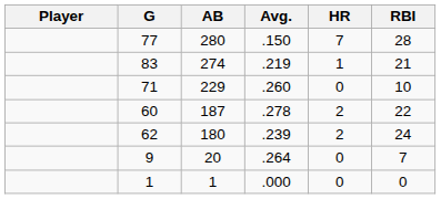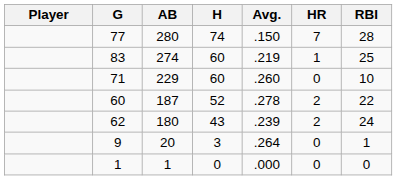 <table class="wikitable sortable">
 <tr>
 <th bgcolor="#DDDDFF" width="16%">Player</th>
 <th bgcolor="#DDDDFF" width="9%">G</th>
 <th bgcolor="#DDDDFF" width="9%">AB</th>
+<th bgcolor="#DDDDFF" width="9%">H</th>
 <th bgcolor="#DDDDFF" width="9%">Avg.</th>
 <th bgcolor="#DDDDFF" width="9%">HR</th>
 <th bgcolor="#DDDDFF" width="9%">RBI</th>
 </tr>
 <tr align="center">
 <td></td>
 <td>77</td>
 <td>280</td>
+<td>74</td>
 <td>.150</td>
 <td>7</td>
 <td>28</td>
 </tr>
 <tr align="center">
 <td></td>
 <td>83</td>
 <td>274</td>
+<td>60</td>
 <td>.219</td>
 <td>1</td>
-<td>21</td>
+<td>25</td>
 </tr>
 <tr align="center">
 <td></td>
 <td>71</td>
 <td>229</td>
+<td>60</td>
 <td>.260</td>
 <td>0</td>
 <td>10</td>
 </tr>
 <tr align="center">
 <td></td>
 <td>60</td>
 <td>187</td>
+<td>52</td>
 <td>.278</td>
 <td>2</td>
 <td>22</td>
 </tr>
 <tr align="center">
 <td></td>
 <td>62</td>
 <td>180</td>
+<td>43</td>
 <td>.239</td>
 <td>2</td>
 <td>24</td>
 </tr>
 <tr align="center">
 <td></td>
 <td>9</td>
 <td>20</td>
+<td>3</td>
 <td>.264</td>
 <td>0</td>
-<td>7</td>
+<td>1</td>
 </tr>
 <tr align="center">
 <td></td>
 <td>1</td>
 <td>1</td>
+<td>0</td>
 <td>.000</td>
 <td>0</td>
 <td>0</td>
 </tr>
 </table>
